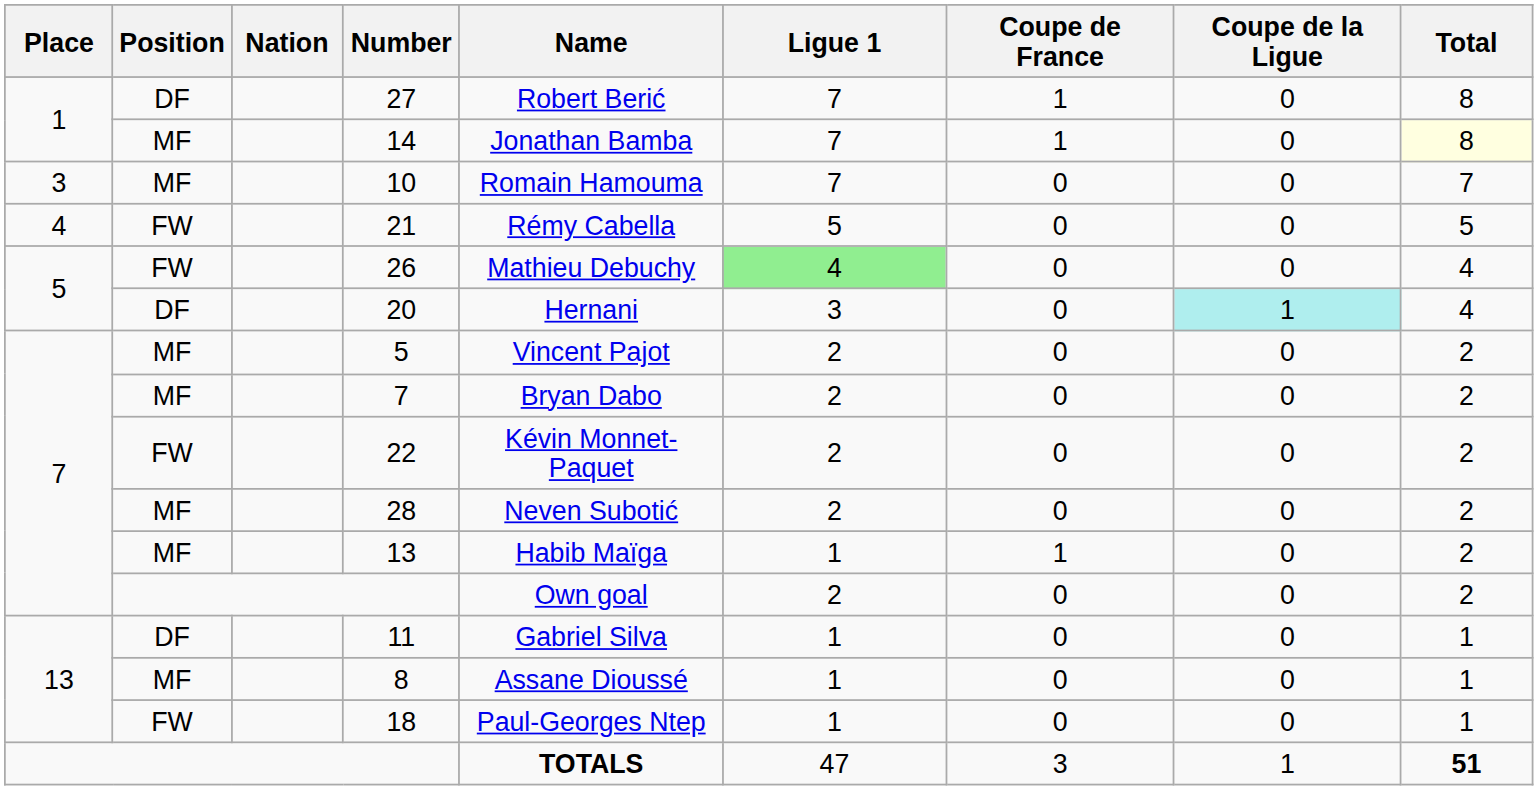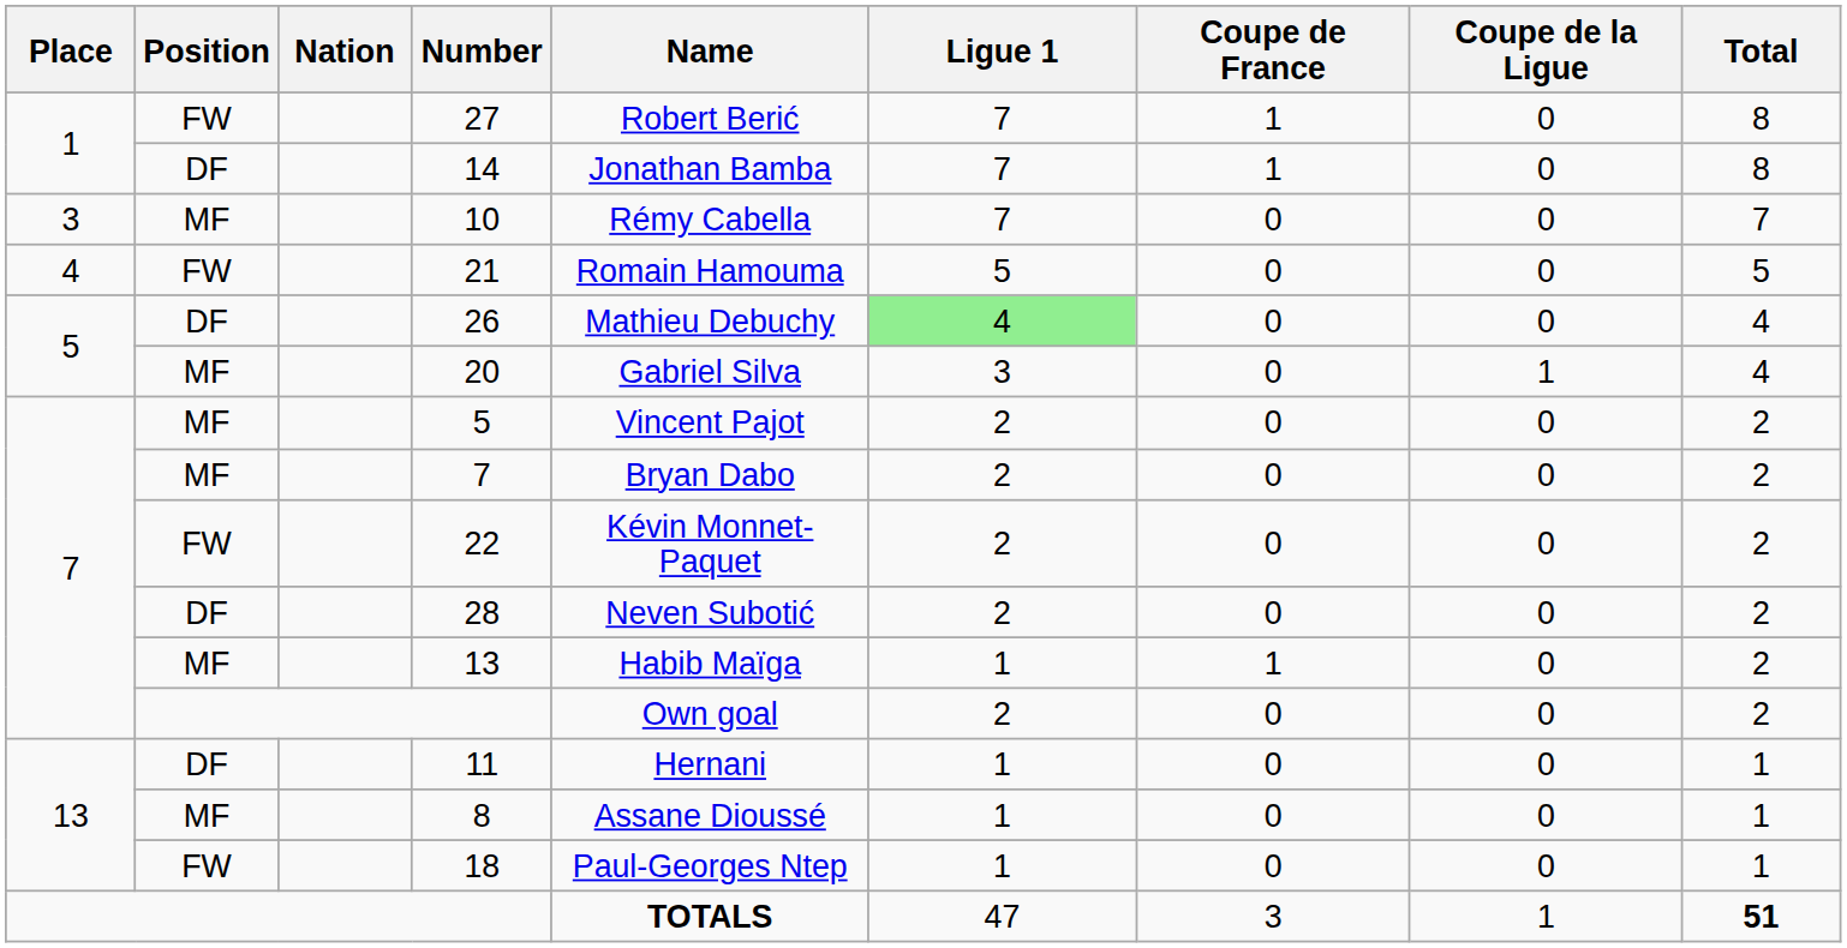 <table class="wikitable" style="font-size: 95%; text-align: center;">
 <tr>
 <th width=60>Place</th>
 <th width=60>Position</th>
 <th width=60>Nation</th>
 <th width=60>Number</th>
 <th width=170>Name</th>
 <th width=150>Ligue 1</th>
 <th width=150>Coupe de France</th>
 <th width=150>Coupe de la Ligue</th>
 <th width=80><strong>Total</strong></th>
 </tr>
 <tr>
 <td rowspan="2">1</td>
-<td>DF</td>
+<td>FW</td>
 <td></td>
 <td>27</td>
 <td><a href='#'>Robert Berić</a></td>
 <td>7</td>
 <td>1</td>
 <td>0</td>
 <td>8</td>
 </tr>
 <tr>
-<td>MF</td>
+<td>DF</td>
 <td></td>
 <td>14</td>
 <td><a href='#'>Jonathan Bamba</a></td>
 <td>7</td>
 <td>1</td>
 <td>0</td>
-<td style="background: lightyellow;">8</td>
+<td>8</td>
 </tr>
 <tr>
 <td>3</td>
 <td>MF</td>
 <td></td>
 <td>10</td>
-<td><a href='#'>Romain Hamouma</a></td>
+<td><a href='#'>Rémy Cabella</a></td>
 <td>7</td>
 <td>0</td>
 <td>0</td>
 <td>7</td>
 </tr>
 <tr>
 <td>4</td>
 <td>FW</td>
 <td></td>
 <td>21</td>
-<td><a href='#'>Rémy Cabella</a></td>
+<td><a href='#'>Romain Hamouma</a></td>
 <td>5</td>
 <td>0</td>
 <td>0</td>
 <td>5</td>
 </tr>
 <tr>
 <td rowspan="2">5</td>
-<td>FW</td>
+<td>DF</td>
 <td></td>
 <td>26</td>
 <td><a href='#'>Mathieu Debuchy</a></td>
 <td style="background: lightgreen;">4</td>
 <td>0</td>
 <td>0</td>
 <td>4</td>
 </tr>
 <tr>
-<td>DF</td>
+<td>MF</td>
 <td></td>
 <td>20</td>
-<td><a href='#'>Hernani</a></td>
+<td><a href='#'>Gabriel Silva</a></td>
 <td>3</td>
 <td>0</td>
-<td style="background: paleturquoise;">1</td>
+<td>1</td>
 <td>4</td>
 </tr>
 <tr>
 <td rowspan="6">7</td>
 <td>MF</td>
 <td></td>
 <td>5</td>
 <td><a href='#'>Vincent Pajot</a></td>
 <td>2</td>
 <td>0</td>
 <td>0</td>
 <td>2</td>
 </tr>
 <tr>
 <td>MF</td>
 <td></td>
 <td>7</td>
 <td><a href='#'>Bryan Dabo</a></td>
 <td>2</td>
 <td>0</td>
 <td>0</td>
 <td>2</td>
 </tr>
 <tr>
 <td>FW</td>
 <td></td>
 <td>22</td>
 <td><a href='#'>Kévin Monnet-Paquet</a></td>
 <td>2</td>
 <td>0</td>
 <td>0</td>
 <td>2</td>
 </tr>
 <tr>
-<td>MF</td>
+<td>DF</td>
 <td></td>
 <td>28</td>
 <td><a href='#'>Neven Subotić</a></td>
 <td>2</td>
 <td>0</td>
 <td>0</td>
 <td>2</td>
 </tr>
 <tr>
 <td>MF</td>
 <td></td>
 <td>13</td>
 <td><a href='#'>Habib Maïga</a></td>
 <td>1</td>
 <td>1</td>
 <td>0</td>
 <td>2</td>
 </tr>
 <tr>
 <td colspan="3"></td>
 <td><a href='#'>Own goal</a></td>
 <td>2</td>
 <td>0</td>
 <td>0</td>
 <td>2</td>
 </tr>
 <tr>
 <td rowspan="3">13</td>
 <td>DF</td>
 <td></td>
 <td>11</td>
-<td><a href='#'>Gabriel Silva</a></td>
+<td><a href='#'>Hernani</a></td>
 <td>1</td>
 <td>0</td>
 <td>0</td>
 <td>1</td>
 </tr>
 <tr>
 <td>MF</td>
 <td></td>
 <td>8</td>
 <td><a href='#'>Assane Dioussé</a></td>
 <td>1</td>
 <td>0</td>
 <td>0</td>
 <td>1</td>
 </tr>
 <tr>
 <td>FW</td>
 <td></td>
 <td>18</td>
 <td><a href='#'>Paul-Georges Ntep</a></td>
 <td>1</td>
 <td>0</td>
 <td>0</td>
 <td>1</td>
 </tr>
 <tr>
 <td colspan="4"></td>
 <td><strong>TOTALS</strong></td>
 <td>47</td>
 <td>3</td>
 <td>1</td>
 <td><strong>51</strong></td>
 </tr>
 </table>
